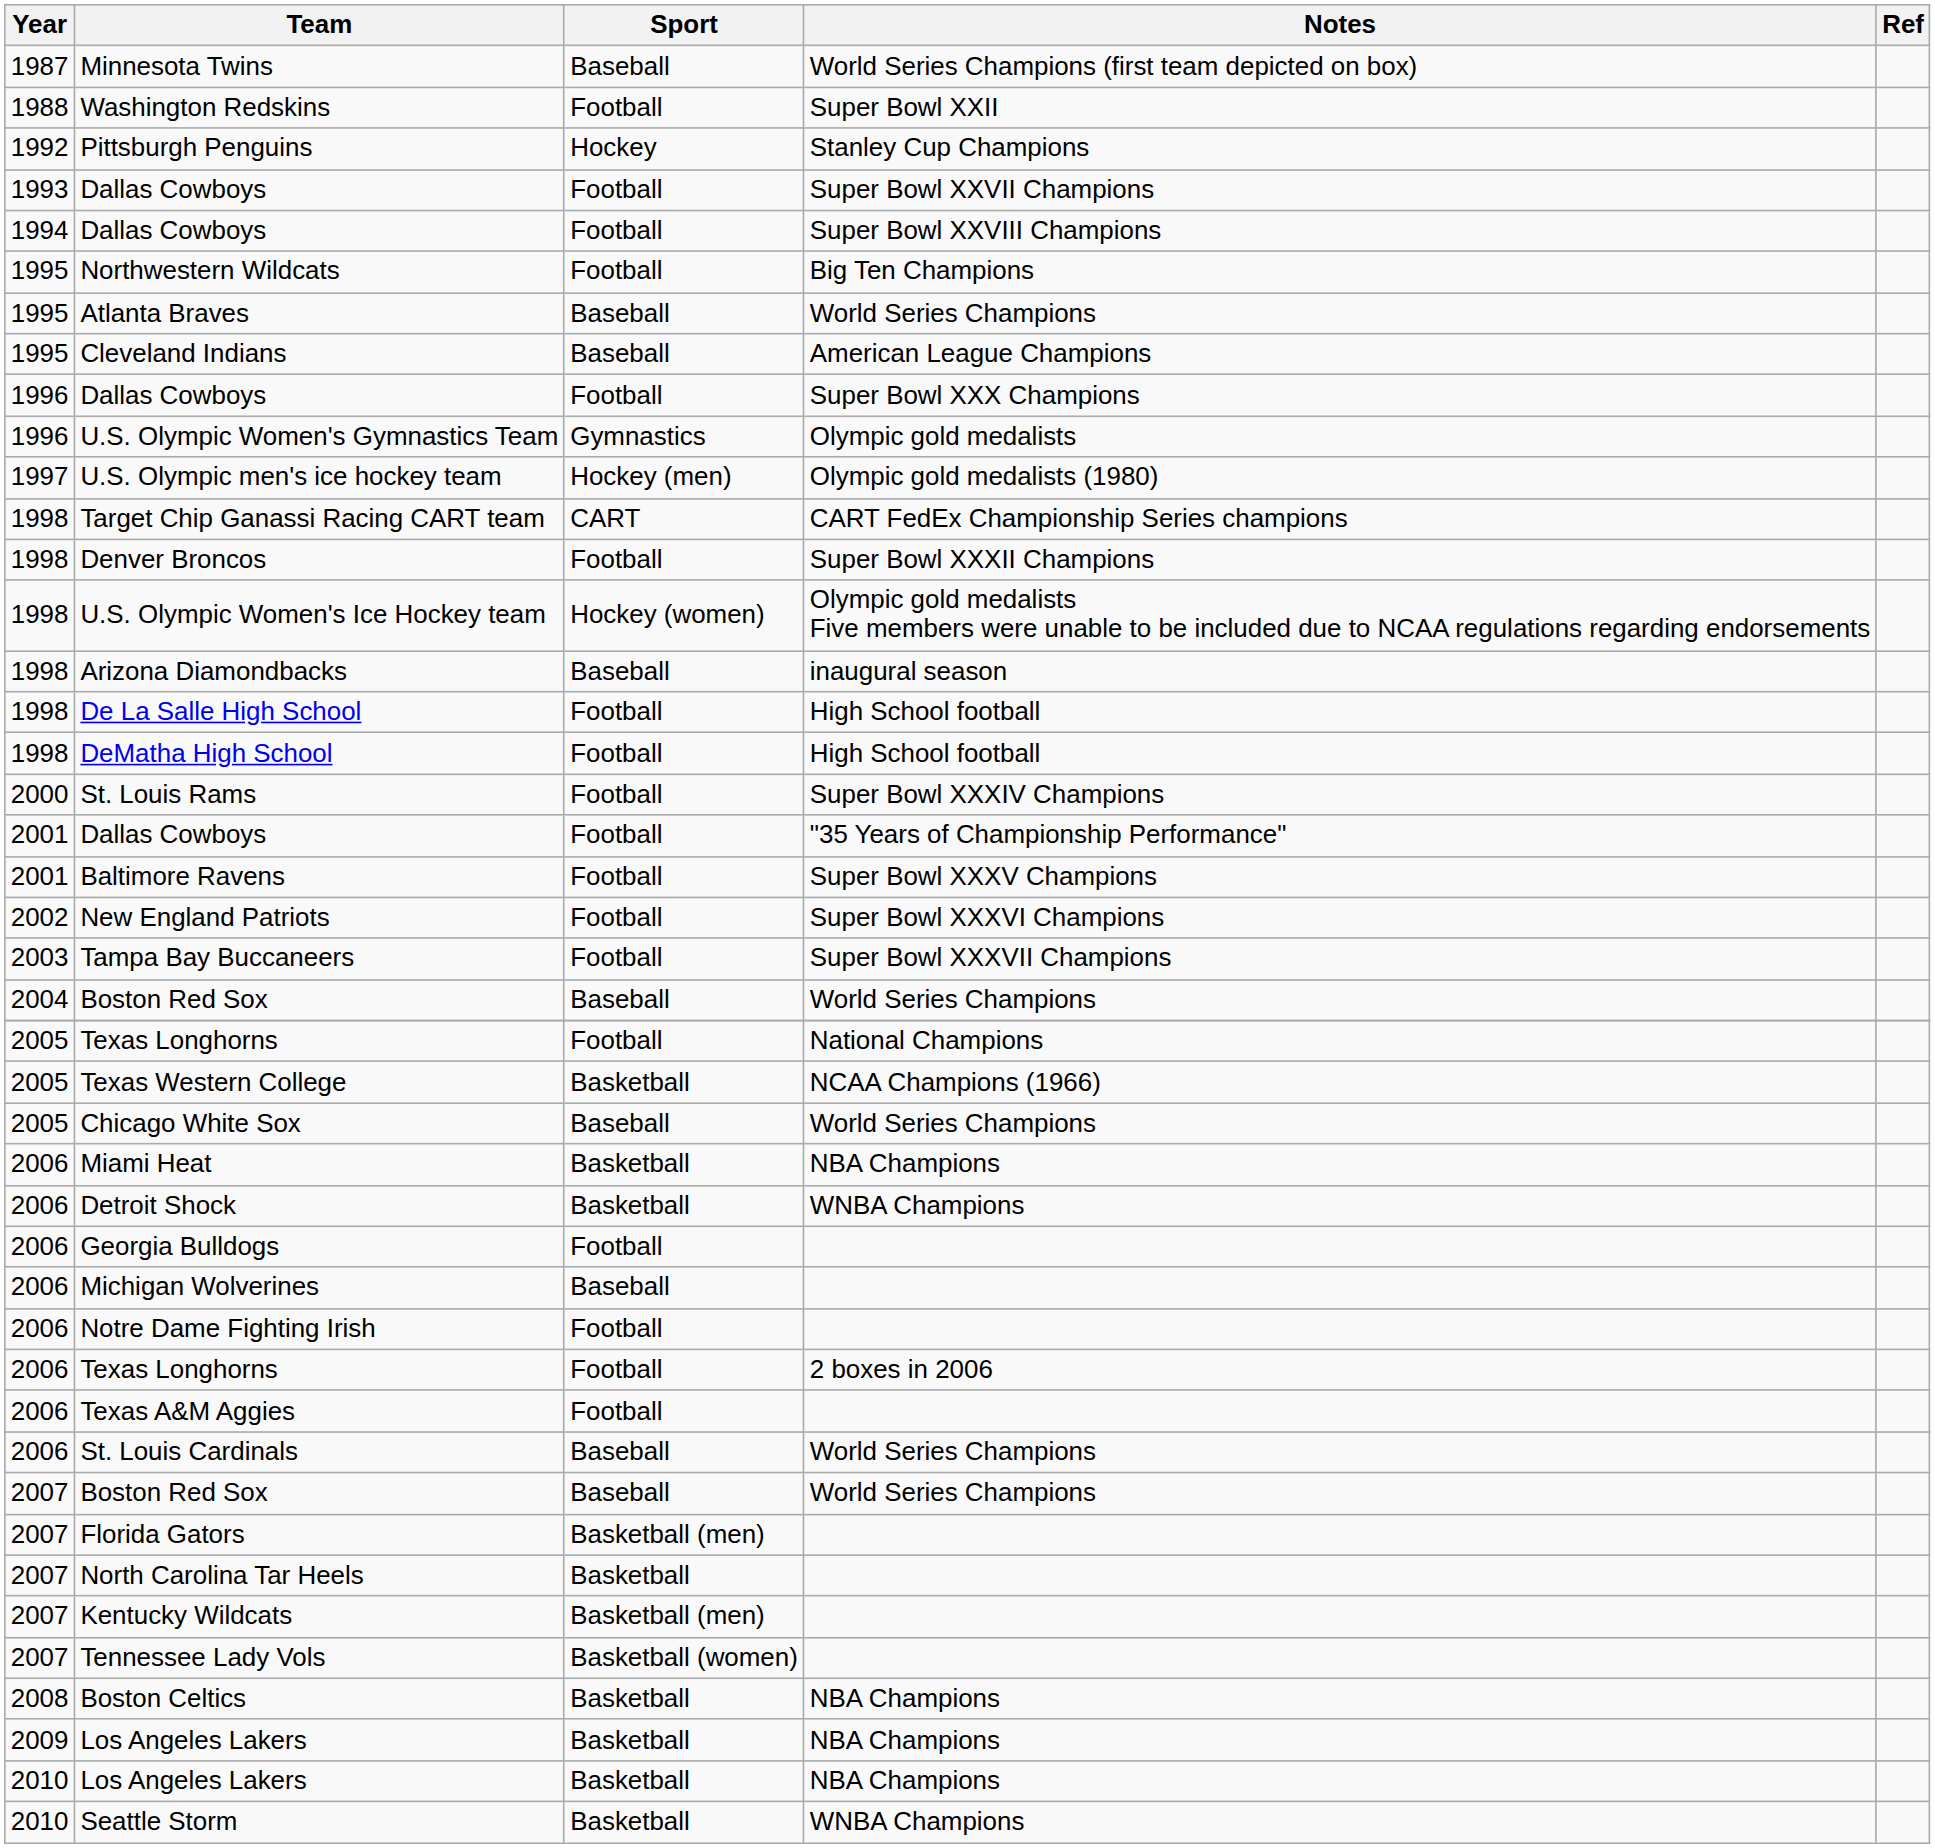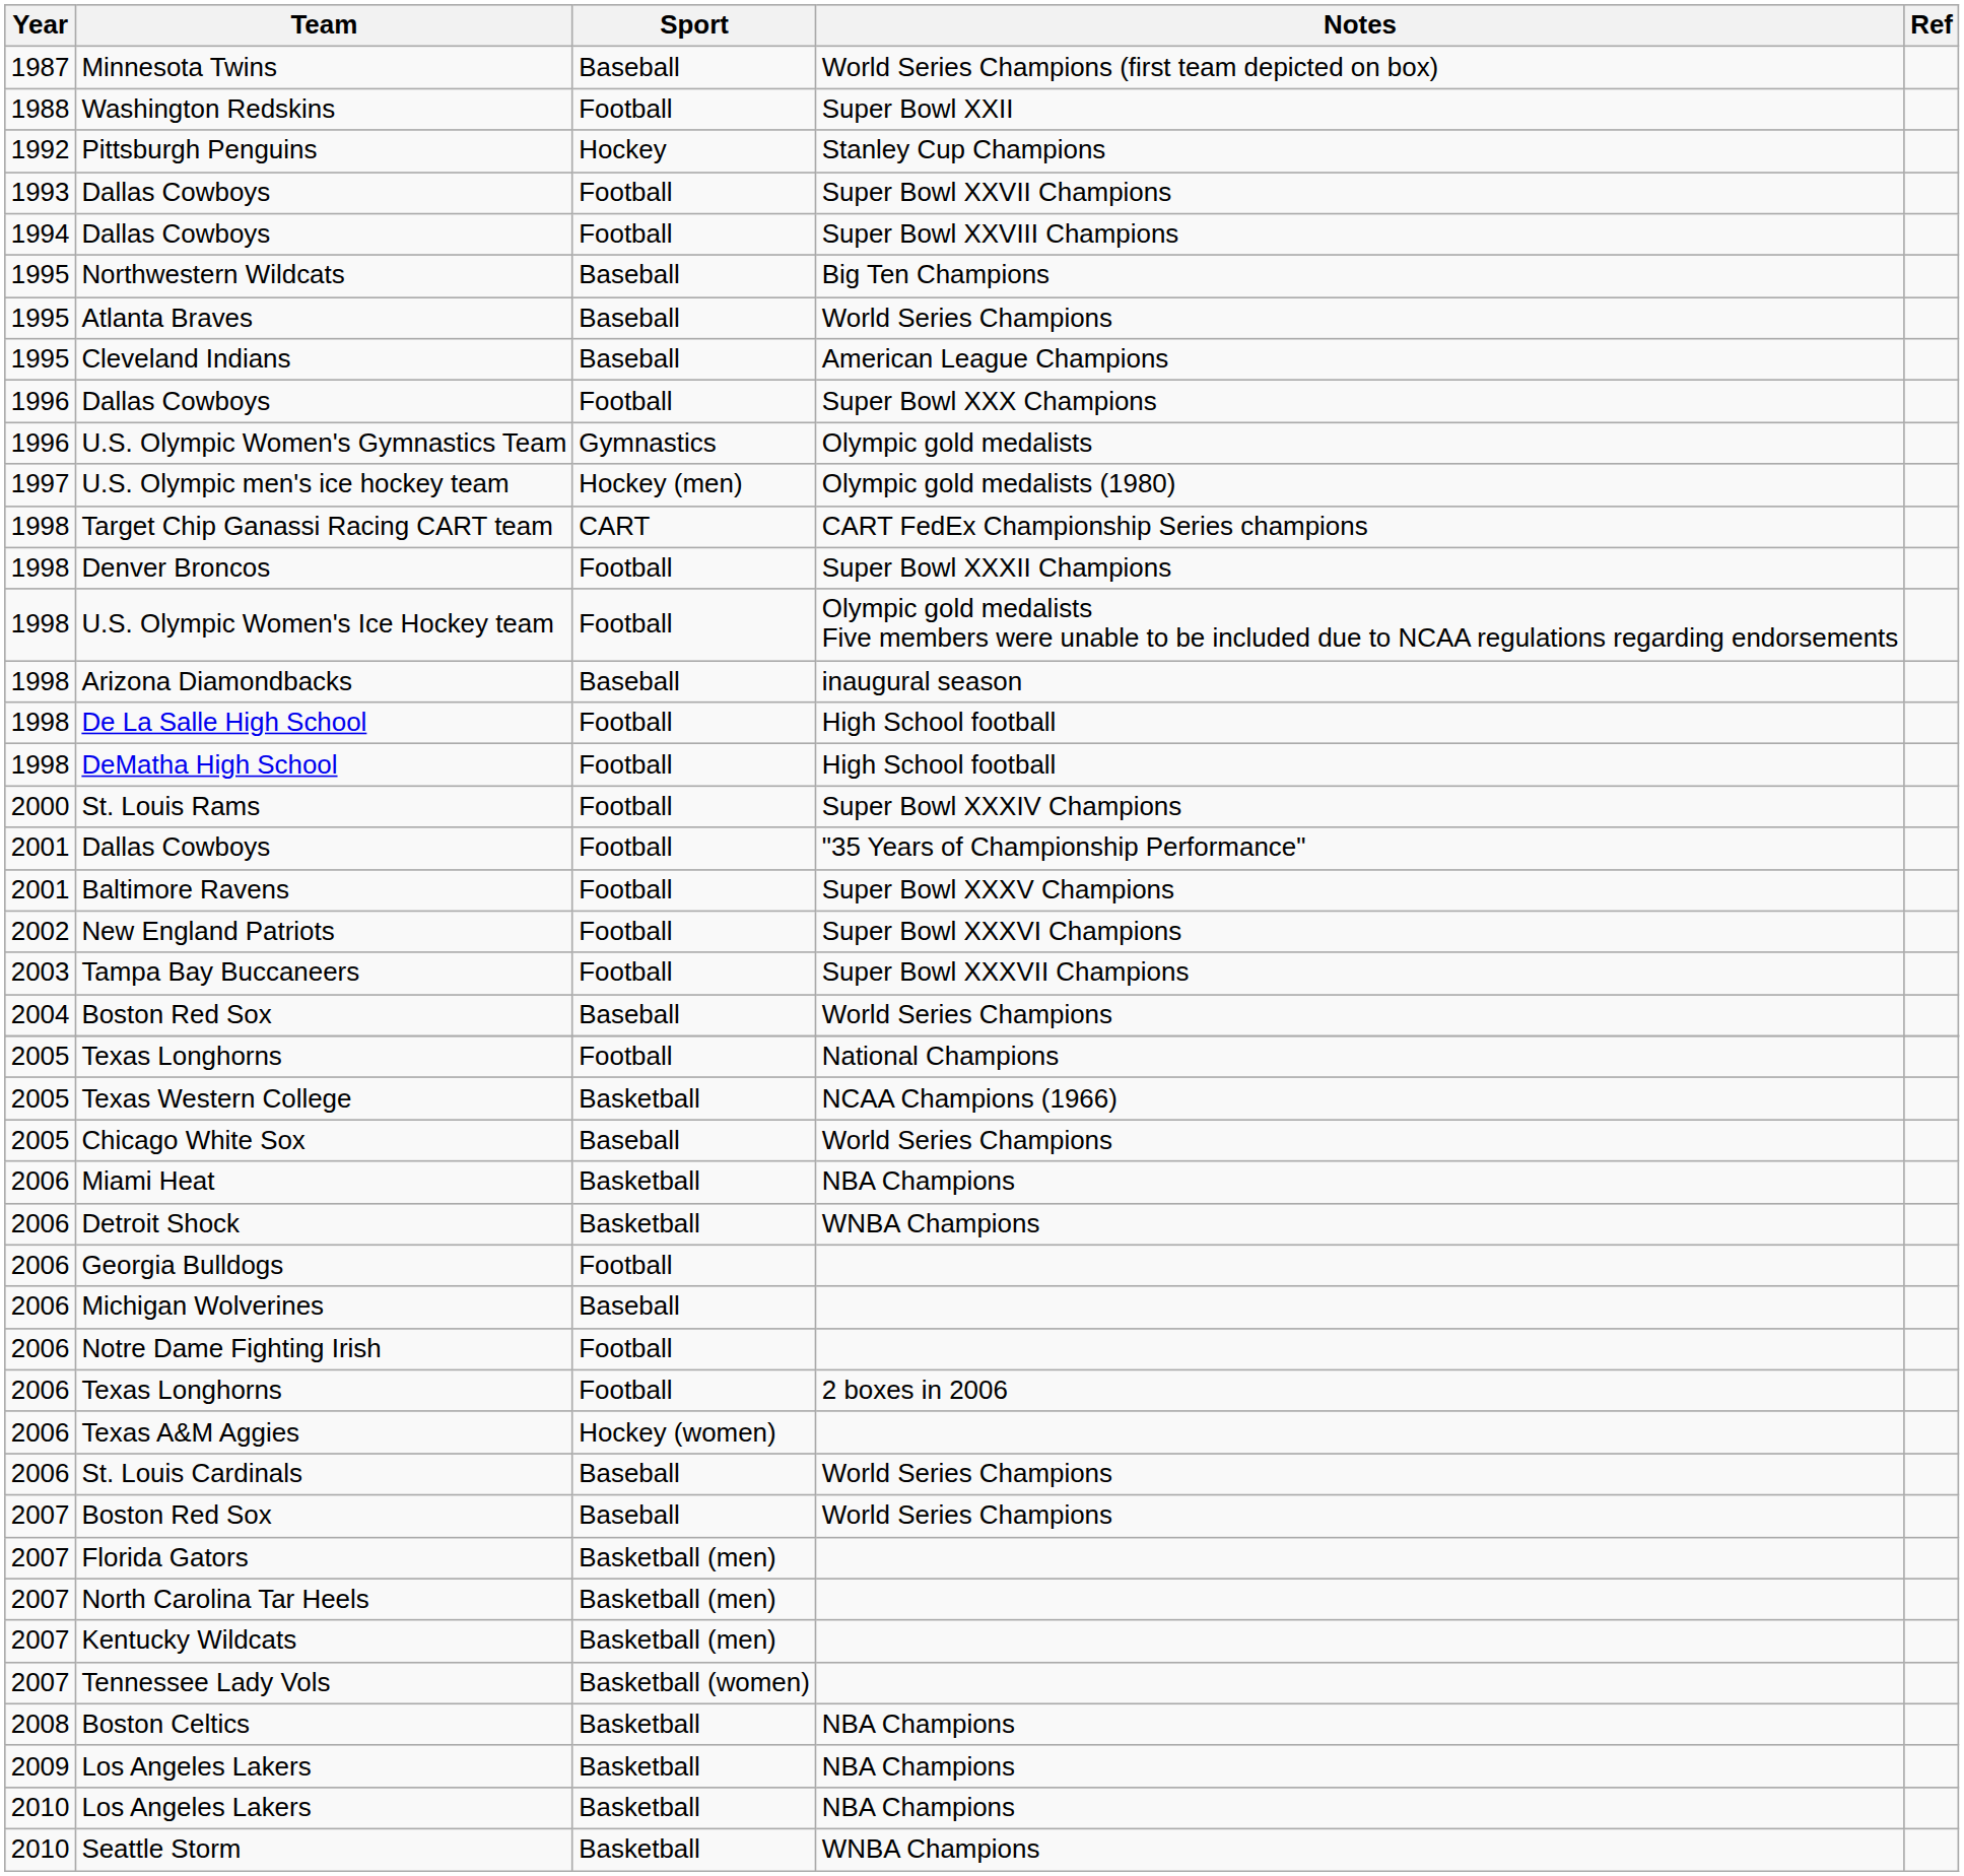 <table class="wikitable sortable">
 <tr>
 <th>Year</th>
 <th>Team</th>
 <th>Sport</th>
 <th>Notes</th>
 <th>Ref</th>
 </tr>
 <tr>
 <td>1987</td>
 <td>Minnesota Twins</td>
 <td>Baseball</td>
 <td>World Series Champions (first team depicted on box)</td>
 <td></td>
 </tr>
 <tr>
 <td>1988</td>
 <td>Washington Redskins</td>
 <td>Football</td>
 <td>Super Bowl XXII</td>
 <td></td>
 </tr>
 <tr>
 <td>1992</td>
 <td>Pittsburgh Penguins</td>
 <td>Hockey</td>
 <td>Stanley Cup Champions</td>
 <td></td>
 </tr>
 <tr>
 <td>1993</td>
 <td>Dallas Cowboys</td>
 <td>Football</td>
 <td>Super Bowl XXVII Champions</td>
 <td></td>
 </tr>
 <tr>
 <td>1994</td>
 <td>Dallas Cowboys</td>
 <td>Football</td>
 <td>Super Bowl XXVIII Champions</td>
 <td></td>
 </tr>
 <tr>
 <td>1995</td>
 <td>Northwestern Wildcats</td>
-<td>Football</td>
+<td>Baseball</td>
 <td>Big Ten Champions</td>
 <td></td>
 </tr>
 <tr>
 <td>1995</td>
 <td>Atlanta Braves</td>
 <td>Baseball</td>
 <td>World Series Champions</td>
 <td></td>
 </tr>
 <tr>
 <td>1995</td>
 <td>Cleveland Indians</td>
 <td>Baseball</td>
 <td>American League Champions</td>
 <td></td>
 </tr>
 <tr>
 <td>1996</td>
 <td>Dallas Cowboys</td>
 <td>Football</td>
 <td>Super Bowl XXX Champions</td>
 <td></td>
 </tr>
 <tr>
 <td>1996</td>
 <td>U.S. Olympic Women's Gymnastics Team</td>
 <td>Gymnastics</td>
 <td>Olympic gold medalists</td>
 <td></td>
 </tr>
 <tr>
 <td>1997</td>
 <td>U.S. Olympic men's ice hockey team</td>
 <td>Hockey (men)</td>
 <td>Olympic gold medalists (1980)</td>
 <td></td>
 </tr>
 <tr>
 <td>1998</td>
 <td>Target Chip Ganassi Racing CART team</td>
 <td>CART</td>
 <td>CART FedEx Championship Series champions</td>
 <td></td>
 </tr>
 <tr>
 <td>1998</td>
 <td>Denver Broncos</td>
 <td>Football</td>
 <td>Super Bowl XXXII Champions</td>
 <td></td>
 </tr>
 <tr>
 <td>1998</td>
 <td>U.S. Olympic Women's Ice Hockey team</td>
-<td>Hockey (women)</td>
+<td>Football</td>
 <td>Olympic gold medalists<br>Five members were unable to be included due to NCAA regulations regarding endorsements</td>
 <td></td>
 </tr>
 <tr>
 <td>1998</td>
 <td>Arizona Diamondbacks</td>
 <td>Baseball</td>
 <td>inaugural season</td>
 <td></td>
 </tr>
 <tr>
 <td>1998</td>
 <td><a href='#'>De La Salle High School</a></td>
 <td>Football</td>
 <td>High School football</td>
 <td></td>
 </tr>
 <tr>
 <td>1998</td>
 <td><a href='#'>DeMatha High School</a></td>
 <td>Football</td>
 <td>High School football</td>
 <td></td>
 </tr>
 <tr>
 <td>2000</td>
 <td>St. Louis Rams</td>
 <td>Football</td>
 <td>Super Bowl XXXIV Champions</td>
 <td></td>
 </tr>
 <tr>
 <td>2001</td>
 <td>Dallas Cowboys</td>
 <td>Football</td>
 <td>"35 Years of Championship Performance"</td>
 <td></td>
 </tr>
 <tr>
 <td>2001</td>
 <td>Baltimore Ravens</td>
 <td>Football</td>
 <td>Super Bowl XXXV Champions</td>
 <td></td>
 </tr>
 <tr>
 <td>2002</td>
 <td>New England Patriots</td>
 <td>Football</td>
 <td>Super Bowl XXXVI Champions</td>
 <td></td>
 </tr>
 <tr>
 <td>2003</td>
 <td>Tampa Bay Buccaneers</td>
 <td>Football</td>
 <td>Super Bowl XXXVII Champions</td>
 <td></td>
 </tr>
 <tr>
 <td>2004</td>
 <td>Boston Red Sox</td>
 <td>Baseball</td>
 <td>World Series Champions</td>
 <td></td>
 </tr>
 <tr>
 </tr>
 <tr>
 <td>2005</td>
 <td>Texas Longhorns</td>
 <td>Football</td>
 <td>National Champions</td>
 <td></td>
 </tr>
 <tr>
 <td>2005</td>
 <td>Texas Western College</td>
 <td>Basketball</td>
 <td>NCAA Champions (1966)</td>
 <td></td>
 </tr>
 <tr>
 <td>2005</td>
 <td>Chicago White Sox</td>
 <td>Baseball</td>
 <td>World Series Champions</td>
 <td></td>
 </tr>
 <tr>
 <td>2006</td>
 <td>Miami Heat</td>
 <td>Basketball</td>
 <td>NBA Champions</td>
 <td></td>
 </tr>
 <tr>
 <td>2006</td>
 <td>Detroit Shock</td>
 <td>Basketball</td>
 <td>WNBA Champions</td>
 <td></td>
 </tr>
 <tr>
 <td>2006</td>
 <td>Georgia Bulldogs</td>
 <td>Football</td>
 <td></td>
 <td></td>
 </tr>
 <tr>
 <td>2006</td>
 <td>Michigan Wolverines</td>
 <td>Baseball</td>
 <td></td>
 <td></td>
 </tr>
 <tr>
 <td>2006</td>
 <td>Notre Dame Fighting Irish</td>
 <td>Football</td>
 <td></td>
 <td></td>
 </tr>
 <tr>
 <td>2006</td>
 <td>Texas Longhorns</td>
 <td>Football</td>
 <td>2 boxes in 2006</td>
 <td></td>
 </tr>
 <tr>
 <td>2006</td>
 <td>Texas A&M Aggies</td>
-<td>Football</td>
+<td>Hockey (women)</td>
 <td></td>
 <td></td>
 </tr>
 <tr>
 <td>2006</td>
 <td>St. Louis Cardinals</td>
 <td>Baseball</td>
 <td>World Series Champions</td>
 <td></td>
 </tr>
 <tr>
 <td>2007</td>
 <td>Boston Red Sox</td>
 <td>Baseball</td>
 <td>World Series Champions</td>
 <td></td>
 </tr>
 <tr>
 <td>2007</td>
 <td>Florida Gators</td>
 <td>Basketball (men)</td>
 <td></td>
 <td></td>
 </tr>
 <tr>
 <td>2007</td>
 <td>North Carolina Tar Heels</td>
-<td>Basketball</td>
+<td>Basketball (men)</td>
 <td></td>
 <td></td>
 </tr>
 <tr>
 <td>2007</td>
 <td>Kentucky Wildcats</td>
 <td>Basketball (men)</td>
 <td></td>
 <td></td>
 </tr>
 <tr>
 <td>2007</td>
 <td>Tennessee Lady Vols</td>
 <td>Basketball (women)</td>
 <td></td>
 <td></td>
 </tr>
 <tr>
 <td>2008</td>
 <td>Boston Celtics</td>
 <td>Basketball</td>
 <td>NBA Champions</td>
 <td></td>
 </tr>
 <tr>
 <td>2009</td>
 <td>Los Angeles Lakers</td>
 <td>Basketball</td>
 <td>NBA Champions</td>
 <td></td>
 </tr>
 <tr>
 <td>2010</td>
 <td>Los Angeles Lakers</td>
 <td>Basketball</td>
 <td>NBA Champions</td>
 <td></td>
 </tr>
 <tr>
 <td>2010</td>
 <td>Seattle Storm</td>
 <td>Basketball</td>
 <td>WNBA Champions</td>
 <td></td>
 </tr>
 <tr>
 </tr>
 </table>
